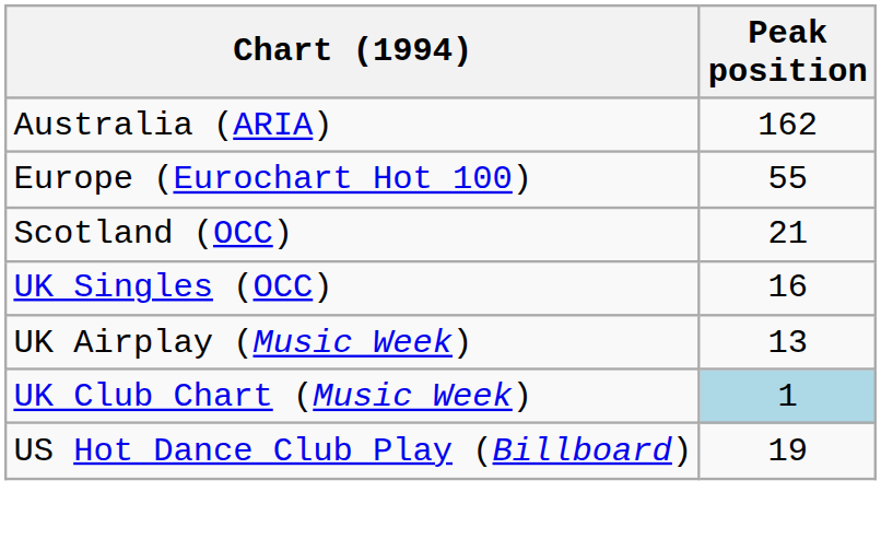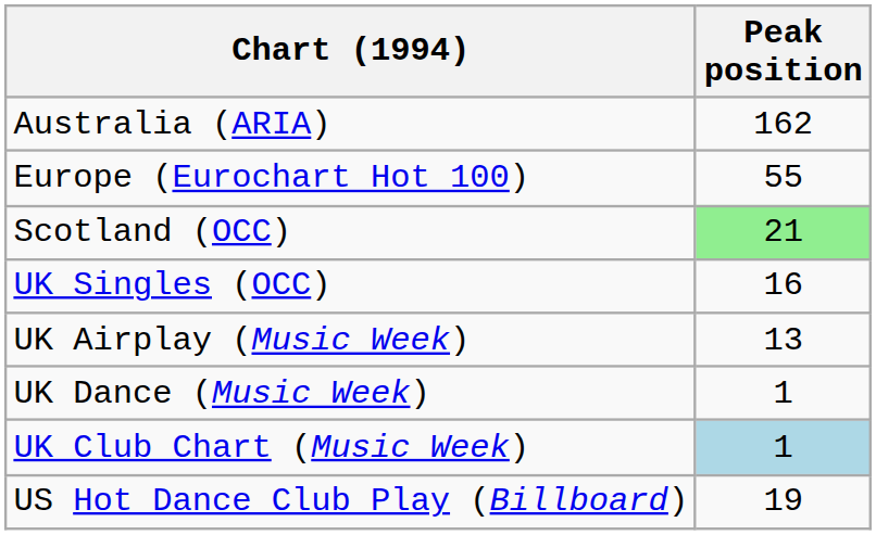 <table class="wikitable sortable">
 <tr>
 <th>Chart (1994)</th>
 <th>Peak<br>position</th>
 </tr>
 <tr>
 <td>Australia (<a href='#'>ARIA</a>)</td>
 <td align="center">162</td>
 </tr>
 <tr>
 <td>Europe (<a href='#'>Eurochart Hot 100</a>)</td>
 <td align="center">55</td>
 </tr>
 <tr>
 <td>Scotland (<a href='#'>OCC</a>)</td>
-<td align="center">21</td>
+<td align="center" style="background: lightgreen;">21</td>
 </tr>
 <tr>
 <td><a href='#'>UK Singles</a> (<a href='#'>OCC</a>)</td>
 <td align="center">16</td>
 </tr>
 <tr>
 <td>UK Airplay (<em><a href='#'>Music Week</a></em>)</td>
 <td align="center">13</td>
 </tr>
 <tr>
+<td>UK Dance (<em><a href='#'>Music Week</a></em>)</td>
+<td align="center">1</td>
+</tr>
+<tr>
 <td><a href='#'>UK Club Chart</a> (<em><a href='#'>Music Week</a></em>)</td>
 <td align="center" style="background: lightblue;">1</td>
 </tr>
 <tr>
 <td>US <a href='#'>Hot Dance Club Play</a> (<em><a href='#'>Billboard</a></em>)</td>
 <td align="center">19</td>
 </tr>
 </table>
